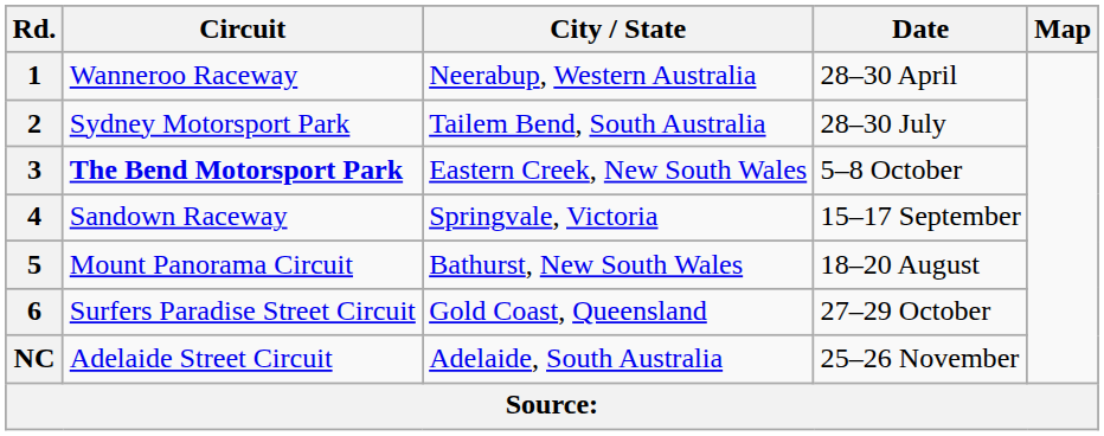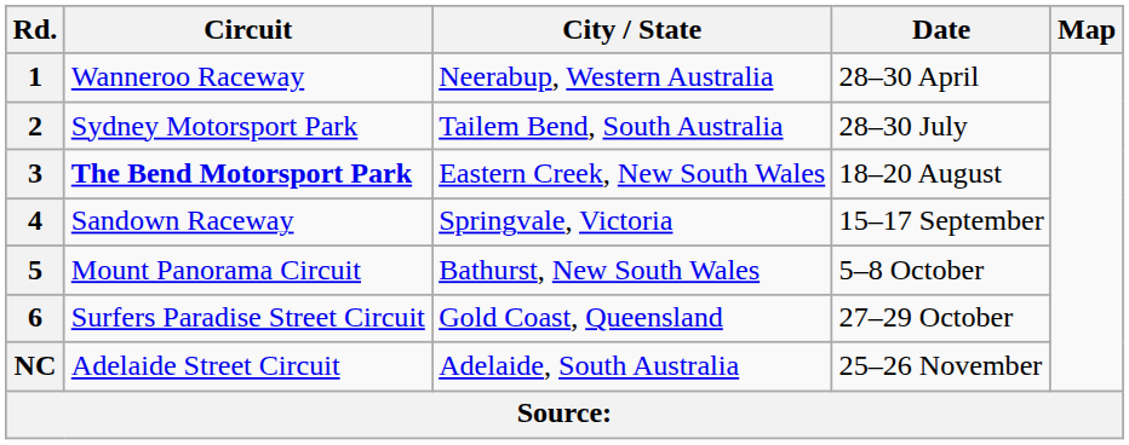 <table class="wikitable" style=font-size:85%;>
 <tr>
 <th>Rd.</th>
 <th>Circuit</th>
 <th>City / State</th>
 <th>Date</th>
 <th>Map</th>
 </tr>
 <tr>
 <th>1</th>
 <td> <a href='#'>Wanneroo Raceway</a></td>
 <td><a href='#'>Neerabup</a>, <a href='#'>Western Australia</a></td>
 <td>28–30 April</td>
 <td rowspan=7></td>
 </tr>
 <tr>
 <th>2</th>
 <td> <a href='#'>Sydney Motorsport Park</a></td>
 <td><a href='#'>Tailem Bend</a>, <a href='#'>South Australia</a></td>
 <td>28–30 July</td>
 </tr>
 <tr>
 <th>3</th>
 <td><strong> <a href='#'>The Bend Motorsport Park</a></strong></td>
 <td><a href='#'>Eastern Creek</a>, <a href='#'>New South Wales</a></td>
-<td>5–8 October</td>
+<td>18–20 August</td>
 </tr>
 <tr>
 <th>4</th>
 <td> <a href='#'>Sandown Raceway</a></td>
 <td><a href='#'>Springvale</a>, <a href='#'>Victoria</a></td>
 <td>15–17 September</td>
 </tr>
 <tr>
 <th>5</th>
 <td> <a href='#'>Mount Panorama Circuit</a></td>
 <td><a href='#'>Bathurst</a>, <a href='#'>New South Wales</a></td>
-<td>18–20 August</td>
+<td>5–8 October</td>
 </tr>
 <tr>
 <th>6</th>
 <td> <a href='#'>Surfers Paradise Street Circuit</a></td>
 <td><a href='#'>Gold Coast</a>, <a href='#'>Queensland</a></td>
 <td>27–29 October</td>
 </tr>
 <tr>
 <th>NC</th>
 <td> <a href='#'>Adelaide Street Circuit</a></td>
 <td><a href='#'>Adelaide</a>, <a href='#'>South Australia</a></td>
 <td>25–26 November</td>
 </tr>
 <tr>
 <th colspan=5>Source:</th>
 </tr>
 </table>
